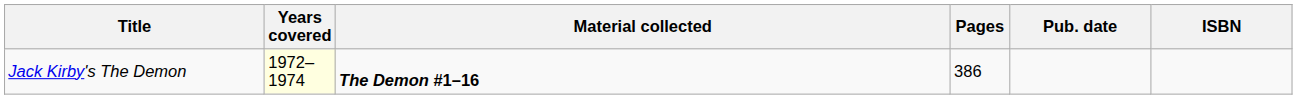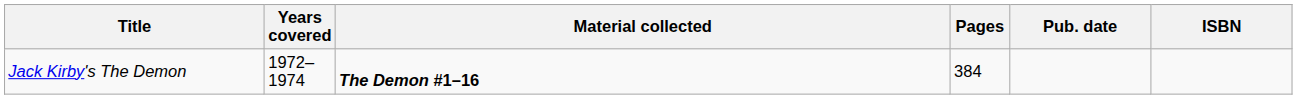 <table class="wikitable sortable" width=99%>
 <tr>
 <th width="245px">Title</th>
 <th width="60px">Years covered</th>
 <th class="unsortable">Material collected</th>
 <th width="50px">Pages</th>
 <th width="130px">Pub. date</th>
 <th class="unsortable" width="130px">ISBN</th>
 </tr>
 <tr>
 <td><em><a href='#'>Jack Kirby</a>'s The Demon</em></td>
-<td style="background: lightyellow;">1972–1974</td>
+<td>1972–1974</td>
 <td><strong><br><em>The Demon</em> #1–16</strong></td>
-<td>386</td>
+<td>384</td>
 <td></td>
 <td> </td>
 </tr>
 </table>
